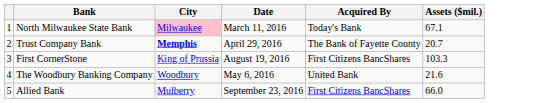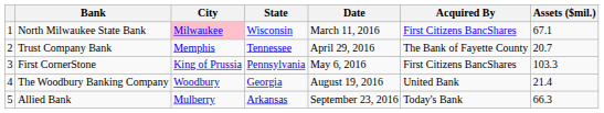 <table class="wikitable sortable">
 <tr>
 <th></th>
 <th>Bank</th>
 <th>City</th>
+<th>State</th>
 <th>Date</th>
 <th>Acquired By</th>
 <th>Assets ($mil.)</th>
 </tr>
 <tr>
 <td>1</td>
 <td>North Milwaukee State Bank</td>
 <td style="background: pink;"><a href='#'>Milwaukee</a></td>
+<td><a href='#'>Wisconsin</a></td>
 <td>March 11, 2016</td>
-<td>Today's Bank</td>
+<td><a href='#'>First Citizens BancShares</a></td>
 <td>67.1</td>
 </tr>
 <tr>
 <td>2</td>
 <td>Trust Company Bank</td>
-<td><strong><a href='#'>Memphis</a></strong></td>
+<td><a href='#'>Memphis</a></td>
+<td><a href='#'>Tennessee</a></td>
 <td>April 29, 2016</td>
 <td>The Bank of Fayette County</td>
 <td>20.7</td>
 </tr>
 <tr>
 <td>3</td>
 <td>First CornerStone</td>
 <td><a href='#'>King of Prussia</a></td>
-<td>August 19, 2016</td>
+<td><a href='#'>Pennsylvania</a></td>
+<td>May 6, 2016</td>
 <td>First Citizens BancShares</td>
 <td>103.3</td>
 </tr>
 <tr>
 <td>4</td>
 <td>The Woodbury Banking Company</td>
 <td><a href='#'>Woodbury</a></td>
-<td>May 6, 2016</td>
+<td><a href='#'>Georgia</a></td>
+<td>August 19, 2016</td>
 <td>United Bank</td>
-<td>21.6</td>
+<td>21.4</td>
 </tr>
 <tr>
 <td>5</td>
 <td>Allied Bank</td>
 <td><a href='#'>Mulberry</a></td>
+<td><a href='#'>Arkansas</a></td>
 <td>September 23, 2016</td>
-<td><a href='#'>First Citizens BancShares</a></td>
-<td>66.0</td>
+<td>Today's Bank</td>
+<td>66.3</td>
 </tr>
 </table>
